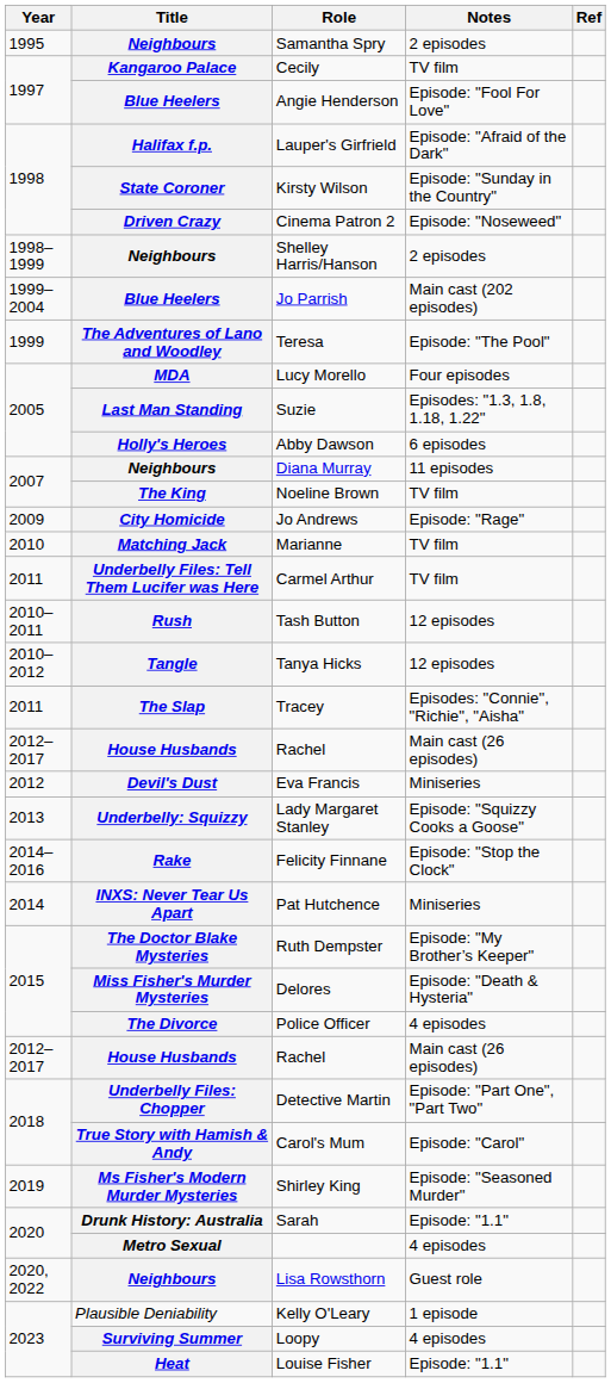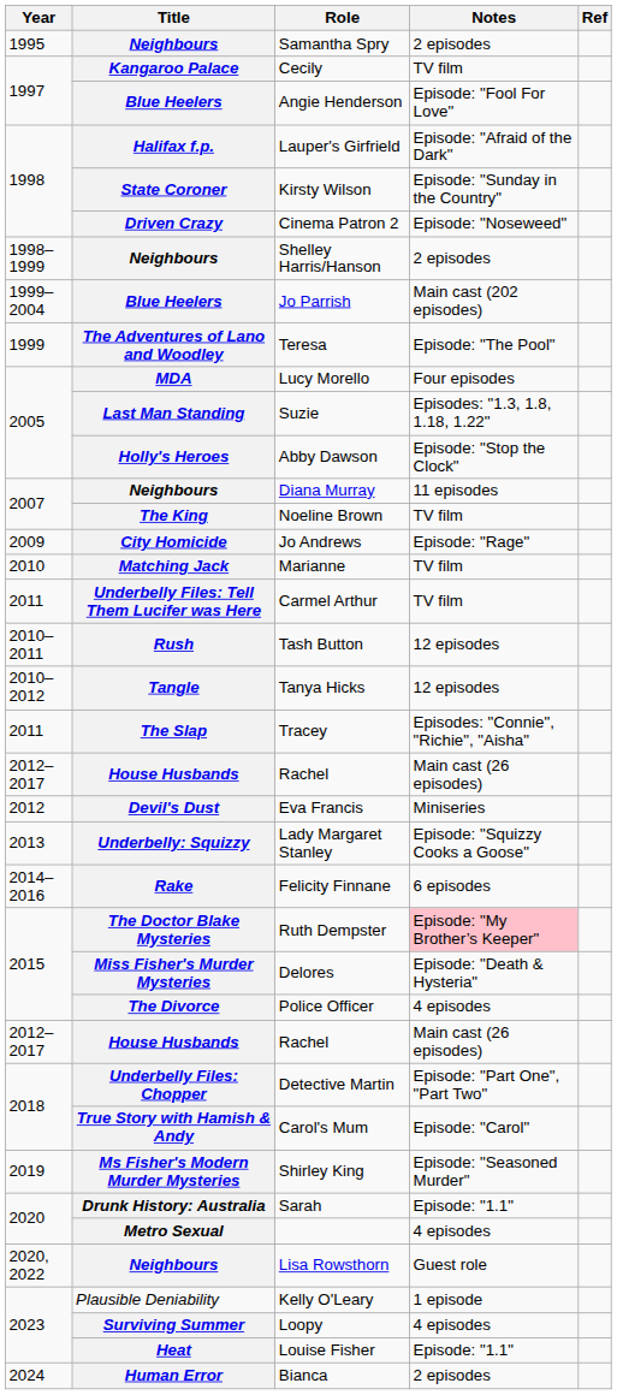 <table class="wikitable plainrowheaders sortable">
 <tr>
 <th scope="col">Year</th>
 <th scope="col">Title</th>
 <th scope="col">Role</th>
 <th scope="col" class="unsortable">Notes</th>
 <th>Ref</th>
 </tr>
 <tr>
 <td>1995</td>
 <th scope="row"><em><a href='#'>Neighbours</a></em></th>
 <td>Samantha Spry</td>
 <td>2 episodes</td>
 <td></td>
 </tr>
 <tr>
 <td rowspan="2">1997</td>
 <th scope="row"><em><a href='#'>Kangaroo Palace</a></em></th>
 <td>Cecily</td>
 <td>TV film</td>
 <td></td>
 </tr>
 <tr>
 <th scope="row"><em><a href='#'>Blue Heelers</a></em></th>
 <td>Angie Henderson</td>
 <td>Episode: "Fool For Love"</td>
 <td></td>
 </tr>
 <tr>
 <td rowspan="3">1998</td>
 <th scope="row"><em><a href='#'>Halifax f.p.</a></em></th>
 <td>Lauper's Girfrield</td>
 <td>Episode: "Afraid of the Dark"</td>
 <td></td>
 </tr>
 <tr>
 <th scope="row"><em><a href='#'>State Coroner</a></em></th>
 <td>Kirsty Wilson</td>
 <td>Episode: "Sunday in the Country"</td>
 <td></td>
 </tr>
 <tr>
 <th scope="row"><em><a href='#'>Driven Crazy</a></em></th>
 <td>Cinema Patron 2</td>
 <td>Episode: "Noseweed"</td>
 <td></td>
 </tr>
 <tr>
 <td>1998–1999</td>
 <th scope="row"><em>Neighbours</em></th>
 <td>Shelley Harris/Hanson</td>
 <td>2 episodes</td>
 <td></td>
 </tr>
 <tr>
 <td>1999–2004</td>
 <th scope="row"><em><a href='#'>Blue Heelers</a></em></th>
 <td><a href='#'>Jo Parrish</a></td>
 <td>Main cast (202 episodes)</td>
 <td></td>
 </tr>
 <tr>
 <td>1999</td>
 <th scope="row"><em><a href='#'>The Adventures of Lano and Woodley</a></em></th>
 <td>Teresa</td>
 <td>Episode: "The Pool"</td>
 <td></td>
 </tr>
 <tr>
 <td rowspan="3">2005</td>
 <th scope="row"><em><a href='#'>MDA</a></em></th>
 <td>Lucy Morello</td>
 <td>Four episodes</td>
 <td></td>
 </tr>
 <tr>
 <th scope="row"><em><a href='#'>Last Man Standing</a></em></th>
 <td>Suzie</td>
 <td>Episodes: "1.3, 1.8, 1.18, 1.22"</td>
 <td></td>
 </tr>
 <tr>
 <th scope="row"><em><a href='#'>Holly's Heroes</a></em></th>
 <td>Abby Dawson</td>
-<td>6 episodes</td>
+<td>Episode: "Stop the Clock"</td>
 <td></td>
 </tr>
 <tr>
 <td rowspan="2">2007</td>
 <th scope="row"><em>Neighbours</em></th>
 <td><a href='#'>Diana Murray</a></td>
 <td>11 episodes</td>
 <td></td>
 </tr>
 <tr>
 <th scope="row"><em><a href='#'>The King</a></em></th>
 <td>Noeline Brown</td>
 <td>TV film</td>
 <td></td>
 </tr>
 <tr>
 <td>2009</td>
 <th scope="row"><em><a href='#'>City Homicide</a></em></th>
 <td>Jo Andrews</td>
 <td>Episode: "Rage"</td>
 <td></td>
 </tr>
 <tr>
 <td>2010</td>
 <th scope="row"><em><a href='#'>Matching Jack</a></em></th>
 <td>Marianne</td>
 <td>TV film</td>
 <td></td>
 </tr>
 <tr>
 <td>2011</td>
 <th scope="row"><em><a href='#'>Underbelly Files: Tell Them Lucifer was Here</a></em></th>
 <td>Carmel Arthur</td>
 <td>TV film</td>
 <td></td>
 </tr>
 <tr>
 <td>2010–2011</td>
 <th scope="row"><em><a href='#'>Rush</a></em></th>
 <td>Tash Button</td>
 <td>12 episodes</td>
 <td></td>
 </tr>
 <tr>
 <td>2010–2012</td>
 <th scope="row"><em><a href='#'>Tangle</a></em></th>
 <td>Tanya Hicks</td>
 <td>12 episodes</td>
 <td></td>
 </tr>
 <tr>
 <td>2011</td>
 <th scope="row"><em><a href='#'>The Slap</a></em></th>
 <td>Tracey</td>
 <td>Episodes: "Connie", "Richie", "Aisha"</td>
 <td></td>
 </tr>
 <tr>
 <td>2012–2017</td>
 <th scope="row"><em><a href='#'>House Husbands</a></em></th>
 <td>Rachel</td>
 <td>Main cast (26 episodes)</td>
 <td></td>
 </tr>
 <tr>
 <td>2012</td>
 <th scope="row"><em><a href='#'>Devil's Dust</a></em></th>
 <td>Eva Francis</td>
 <td>Miniseries</td>
 <td></td>
 </tr>
 <tr>
 <td>2013</td>
 <th scope="row"><em><a href='#'>Underbelly: Squizzy</a></em></th>
 <td>Lady Margaret Stanley</td>
 <td>Episode: "Squizzy Cooks a Goose"</td>
 <td></td>
 </tr>
 <tr>
 <td>2014–2016</td>
 <th scope="row"><em><a href='#'>Rake</a></em></th>
 <td>Felicity Finnane</td>
-<td>Episode: "Stop the Clock"</td>
-<td></td>
-</tr>
-<tr>
-<td>2014</td>
-<th scope="row"><em><a href='#'>INXS: Never Tear Us Apart</a></em></th>
-<td>Pat Hutchence</td>
-<td>Miniseries</td>
+<td>6 episodes</td>
 <td></td>
 </tr>
 <tr>
 <td rowspan="3">2015</td>
 <th scope="row"><em><a href='#'>The Doctor Blake Mysteries</a></em></th>
 <td>Ruth Dempster</td>
-<td>Episode: "My Brother’s Keeper"</td>
+<td style="background: pink;">Episode: "My Brother’s Keeper"</td>
 <td></td>
 </tr>
 <tr>
 <th scope="row"><em><a href='#'>Miss Fisher's Murder Mysteries</a></em></th>
 <td>Delores</td>
 <td>Episode: "Death & Hysteria"</td>
 <td></td>
 </tr>
 <tr>
 <th scope="row"><em><a href='#'>The Divorce</a></em></th>
 <td>Police Officer</td>
 <td>4 episodes</td>
 <td></td>
 </tr>
 <tr>
 <td>2012–2017</td>
 <th scope="row"><em><a href='#'>House Husbands</a></em></th>
 <td>Rachel</td>
 <td>Main cast (26 episodes)</td>
 <td></td>
 </tr>
 <tr>
 <td rowspan="2">2018</td>
 <th scope="row"><em><a href='#'>Underbelly Files: Chopper</a></em></th>
 <td>Detective Martin</td>
 <td>Episode: "Part One", "Part Two"</td>
 <td></td>
 </tr>
 <tr>
 <th scope="row"><em><a href='#'>True Story with Hamish & Andy</a></em></th>
 <td>Carol's Mum</td>
 <td>Episode: "Carol"</td>
 <td></td>
 </tr>
 <tr>
 <td>2019</td>
 <th scope="row"><em><a href='#'>Ms Fisher's Modern Murder Mysteries</a></em></th>
 <td>Shirley King</td>
 <td>Episode: "Seasoned Murder"</td>
 <td></td>
 </tr>
 <tr>
 <td rowspan="2">2020</td>
 <th scope="row"><em>Drunk History: Australia</em></th>
 <td>Sarah</td>
 <td>Episode: "1.1"</td>
 <td></td>
 </tr>
 <tr>
 <th scope="row"><em>Metro Sexual</em></th>
 <td></td>
 <td>4 episodes</td>
 <td></td>
 </tr>
 <tr>
 <td>2020, 2022</td>
 <th scope="row"><em><a href='#'>Neighbours</a></em></th>
 <td><a href='#'>Lisa Rowsthorn</a></td>
 <td>Guest role</td>
 <td></td>
 </tr>
 <tr>
 <td rowspan="3">2023</td>
 <td><em>Plausible Deniability</em></td>
 <td>Kelly O'Leary</td>
 <td>1 episode</td>
 <td></td>
 </tr>
 <tr>
 <th scope="row"><em><a href='#'>Surviving Summer</a></em></th>
 <td>Loopy</td>
 <td>4 episodes</td>
 <td></td>
 </tr>
 <tr>
 <th scope="row"><em><a href='#'>Heat</a></em></th>
 <td>Louise Fisher</td>
 <td>Episode: "1.1"</td>
 <td></td>
 </tr>
+<tr>
+<td>2024</td>
+<th scope="row"><em><a href='#'>Human Error</a></em></th>
+<td>Bianca</td>
+<td>2 episodes</td>
+<td></td>
+</tr>
 </table>
